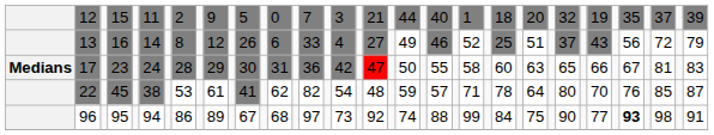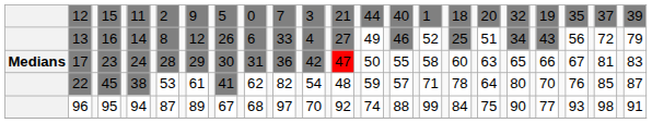 <table class="wikitable" border=1>
 <tr>
 <th></th>
 <td bgcolor=gray>12</td>
 <td></td>
 <td bgcolor=gray>15</td>
 <td></td>
 <td bgcolor=gray>11</td>
 <td></td>
 <td bgcolor=gray>2</td>
 <td></td>
 <td bgcolor=gray>9</td>
 <td></td>
 <td bgcolor=gray>5</td>
 <td></td>
 <td bgcolor=gray>0</td>
 <td></td>
 <td bgcolor=gray>7</td>
 <td></td>
 <td bgcolor=gray>3</td>
 <td></td>
 <td bgcolor=gray>21</td>
 <td></td>
 <td bgcolor=gray>44</td>
 <td></td>
 <td bgcolor=gray>40</td>
 <td></td>
 <td bgcolor=gray>1</td>
 <td></td>
 <td bgcolor=gray>18</td>
 <td></td>
 <td bgcolor=gray>20</td>
 <td></td>
 <td bgcolor=gray>32</td>
 <td></td>
 <td bgcolor=gray>19</td>
 <td></td>
 <td bgcolor=gray>35</td>
 <td></td>
 <td bgcolor=gray>37</td>
 <td></td>
 <td bgcolor=gray>39</td>
 </tr>
 <tr>
 <th></th>
 <td bgcolor=gray>13</td>
 <td></td>
 <td bgcolor=gray>16</td>
 <td></td>
 <td bgcolor=gray>14</td>
 <td></td>
 <td bgcolor=gray>8</td>
 <td></td>
 <td bgcolor=gray>12</td>
 <td></td>
 <td bgcolor=gray>26</td>
 <td></td>
 <td bgcolor=gray>6</td>
 <td></td>
 <td bgcolor=gray>33</td>
 <td></td>
 <td bgcolor=gray>4</td>
 <td></td>
 <td bgcolor=gray>27</td>
 <td></td>
 <td bgcolor=white>49</td>
 <td></td>
 <td bgcolor=gray>46</td>
 <td></td>
 <td bgcolor=white>52</td>
 <td></td>
 <td bgcolor=gray>25</td>
 <td></td>
 <td bgcolor=white>51</td>
 <td></td>
-<td bgcolor=gray>37</td>
+<td bgcolor=gray>34</td>
 <td></td>
 <td bgcolor=gray>43</td>
 <td></td>
 <td bgcolor=white>56</td>
 <td></td>
 <td bgcolor=white>72</td>
 <td></td>
 <td bgcolor=white>79</td>
 </tr>
 <tr>
 <th>Medians</th>
 <td bgcolor=gray>17</td>
 <td></td>
 <td bgcolor=gray>23</td>
 <td></td>
 <td bgcolor=gray>24</td>
 <td></td>
 <td bgcolor=gray>28</td>
 <td></td>
 <td bgcolor=gray>29</td>
 <td></td>
 <td bgcolor=gray>30</td>
 <td></td>
 <td bgcolor=gray>31</td>
 <td></td>
 <td bgcolor=gray>36</td>
 <td></td>
 <td bgcolor=gray>42</td>
 <td></td>
 <td bgcolor=red>47</td>
 <td></td>
 <td bgcolor=white>50</td>
 <td></td>
 <td bgcolor=white>55</td>
 <td></td>
 <td bgcolor=white>58</td>
 <td></td>
 <td bgcolor=white>60</td>
 <td></td>
 <td bgcolor=white>63</td>
 <td></td>
 <td bgcolor=white>65</td>
 <td></td>
 <td bgcolor=white>66</td>
 <td></td>
 <td bgcolor=white>67</td>
 <td></td>
 <td bgcolor=white>81</td>
 <td></td>
 <td bgcolor=white>83</td>
 </tr>
 <tr>
 <th></th>
 <td bgcolor=gray>22</td>
 <td></td>
 <td bgcolor=gray>45</td>
 <td></td>
 <td bgcolor=gray>38</td>
 <td></td>
 <td bgcolor=white>53</td>
 <td></td>
 <td bgcolor=white>61</td>
 <td></td>
 <td bgcolor=gray>41</td>
 <td></td>
 <td bgcolor=white>62</td>
 <td></td>
 <td bgcolor=white>82</td>
 <td></td>
 <td bgcolor=white>54</td>
 <td></td>
 <td bgcolor=white>48</td>
 <td></td>
 <td bgcolor=white>59</td>
 <td></td>
 <td bgcolor=white>57</td>
 <td></td>
 <td bgcolor=white>71</td>
 <td></td>
 <td bgcolor=white>78</td>
 <td></td>
 <td bgcolor=white>64</td>
 <td></td>
 <td bgcolor=white>80</td>
 <td></td>
 <td bgcolor=white>70</td>
 <td></td>
 <td bgcolor=white>76</td>
 <td></td>
 <td bgcolor=white>85</td>
 <td></td>
 <td bgcolor=white>87</td>
 </tr>
 <tr>
 <th></th>
 <td bgcolor=white>96</td>
 <td></td>
 <td bgcolor=white>95</td>
 <td></td>
 <td bgcolor=white>94</td>
 <td></td>
-<td bgcolor=white>86</td>
+<td bgcolor=white>87</td>
 <td></td>
 <td bgcolor=white>89</td>
 <td></td>
 <td bgcolor=white>67</td>
 <td></td>
 <td bgcolor=white>68</td>
 <td></td>
 <td bgcolor=white>97</td>
 <td></td>
-<td bgcolor=white>73</td>
+<td bgcolor=white>70</td>
 <td></td>
 <td bgcolor=white>92</td>
 <td></td>
 <td bgcolor=white>74</td>
 <td></td>
 <td bgcolor=white>88</td>
 <td></td>
 <td bgcolor=white>99</td>
 <td></td>
 <td bgcolor=white>84</td>
 <td></td>
 <td bgcolor=white>75</td>
 <td></td>
 <td bgcolor=white>90</td>
 <td></td>
 <td bgcolor=white>77</td>
 <td></td>
-<td bgcolor=white><strong>93</strong></td>
+<td bgcolor=white>93</td>
 <td></td>
 <td bgcolor=white>98</td>
 <td></td>
 <td bgcolor=white>91</td>
 </tr>
 <tr>
 </tr>
 </table>
